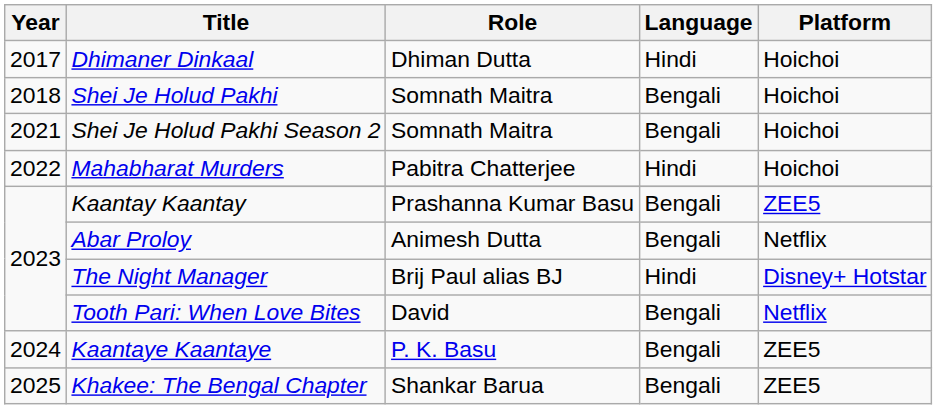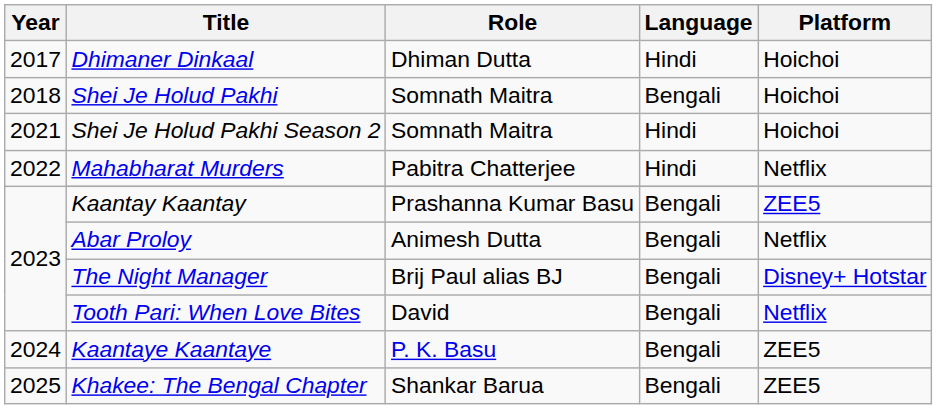 <table class="wikitable sortable">
 <tr>
 <th>Year</th>
 <th>Title</th>
 <th>Role</th>
 <th>Language</th>
 <th>Platform</th>
 </tr>
 <tr>
 <td>2017</td>
 <td><em><a href='#'>Dhimaner Dinkaal</a></em></td>
 <td>Dhiman Dutta</td>
 <td>Hindi</td>
 <td>Hoichoi</td>
 </tr>
 <tr>
 <td>2018</td>
 <td><em><a href='#'>Shei Je Holud Pakhi</a></em></td>
 <td>Somnath Maitra</td>
 <td>Bengali</td>
 <td>Hoichoi</td>
 </tr>
 <tr>
 <td>2021</td>
 <td><em>Shei Je Holud Pakhi Season 2</em></td>
 <td>Somnath Maitra</td>
-<td>Bengali</td>
+<td>Hindi</td>
 <td>Hoichoi</td>
 </tr>
 <tr>
 <td>2022</td>
 <td><em><a href='#'>Mahabharat Murders</a></em></td>
 <td>Pabitra Chatterjee</td>
 <td>Hindi</td>
-<td>Hoichoi</td>
+<td>Netflix</td>
 </tr>
 <tr>
 <td rowspan="5">2023</td>
 </tr>
 <tr>
 <td><em>Kaantay Kaantay</em></td>
 <td>Prashanna Kumar Basu</td>
 <td>Bengali</td>
 <td><a href='#'>ZEE5</a></td>
 </tr>
 <tr>
 <td><em><a href='#'>Abar Proloy</a></em></td>
 <td>Animesh Dutta</td>
 <td>Bengali</td>
 <td>Netflix</td>
 </tr>
 <tr>
 <td><em><a href='#'>The Night Manager</a></em></td>
 <td>Brij Paul alias BJ</td>
-<td>Hindi</td>
+<td>Bengali</td>
 <td><a href='#'>Disney+ Hotstar</a></td>
 </tr>
 <tr>
 <td><em><a href='#'>Tooth Pari: When Love Bites</a></em></td>
 <td>David</td>
 <td>Bengali</td>
 <td><a href='#'>Netflix</a></td>
 </tr>
 <tr>
 <td>2024</td>
 <td><em><a href='#'>Kaantaye Kaantaye</a></em></td>
 <td><a href='#'>P. K. Basu</a></td>
 <td>Bengali</td>
 <td>ZEE5</td>
 </tr>
 <tr>
 <td>2025</td>
 <td><em><a href='#'>Khakee: The Bengal Chapter</a></em></td>
 <td>Shankar Barua</td>
 <td>Bengali</td>
 <td>ZEE5</td>
 </tr>
 </table>
